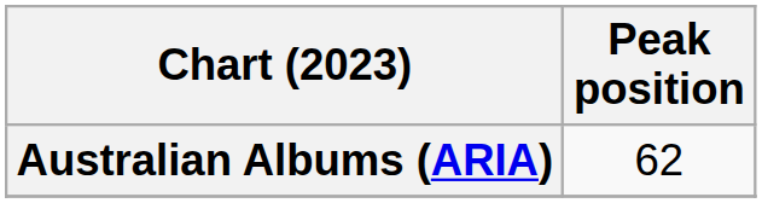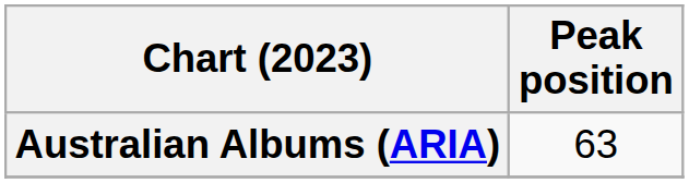 <table class="wikitable sortable plainrowheaders" style="text-align:center;">
 <tr>
 <th scope="col">Chart (2023)</th>
 <th scope="col">Peak<br>position</th>
 </tr>
 <tr>
 <th scope="row">Australian Albums (<a href='#'>ARIA</a>)</th>
-<td>62</td>
+<td>63</td>
 </tr>
 <tr>
 </tr>
 <tr>
 </tr>
 <tr>
 </tr>
 <tr>
 </tr>
 <tr>
 </tr>
 <tr>
 </tr>
 <tr>
 </tr>
 <tr>
 </tr>
 <tr>
 </tr>
 <tr>
 </tr>
 <tr>
 </tr>
 </table>
